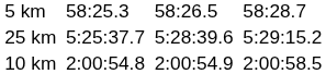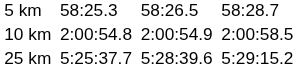 <table>
 <tr>
 <td>5 km<br></td>
 <td></td>
 <td>58:25.3</td>
 <td></td>
 <td>58:26.5</td>
 <td></td>
 <td>58:28.7</td>
 </tr>
 <tr>
+<td>10 km<br></td>
+<td></td>
+<td>2:00:54.8</td>
+<td></td>
+<td>2:00:54.9</td>
+<td></td>
+<td>2:00:58.5</td>
+</tr>
+<tr>
 <td>25 km<br></td>
 <td></td>
 <td>5:25:37.7</td>
 <td></td>
 <td>5:28:39.6</td>
 <td></td>
 <td>5:29:15.2</td>
 </tr>
-<tr>
-<td>10 km<br></td>
-<td></td>
-<td>2:00:54.8</td>
-<td></td>
-<td>2:00:54.9</td>
-<td></td>
-<td>2:00:58.5</td>
-</tr>
 </table>
